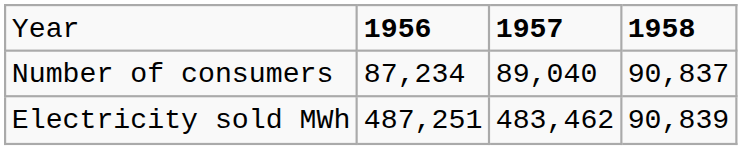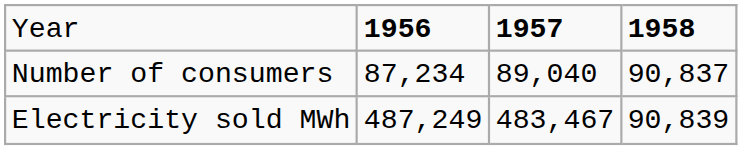 <table class="wikitable">
 <tr>
 <td>Year</td>
 <td><strong>1956</strong></td>
 <td><strong>1957</strong></td>
 <td><strong>1958</strong></td>
 </tr>
 <tr>
 <td>Number of consumers</td>
 <td>87,234</td>
 <td>89,040</td>
 <td>90,837</td>
 </tr>
 <tr>
 <td>Electricity sold MWh</td>
-<td>487,251</td>
-<td>483,462</td>
+<td>487,249</td>
+<td>483,467</td>
 <td>90,839</td>
 </tr>
 </table>
